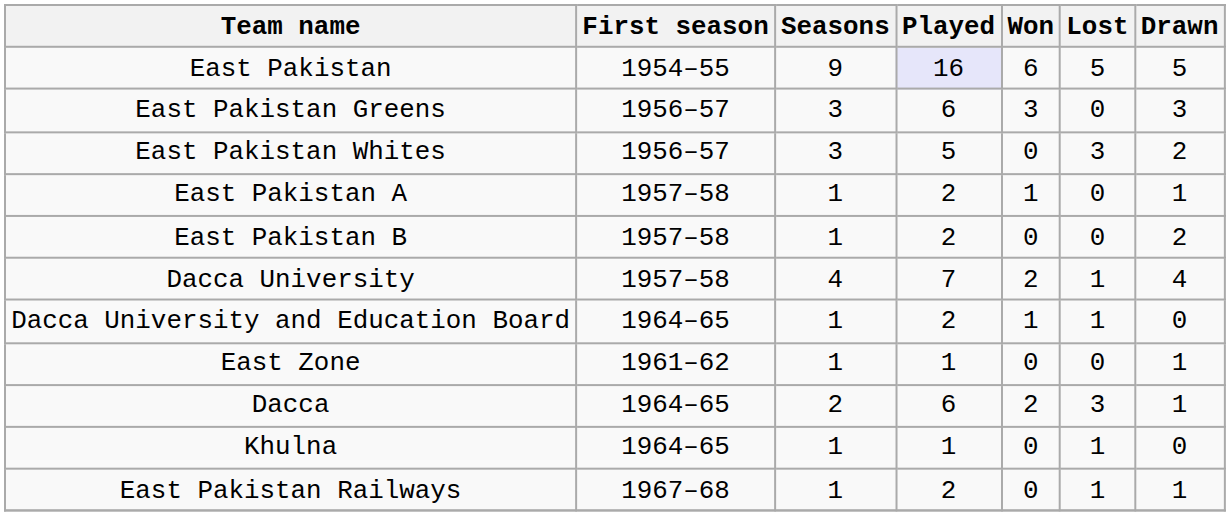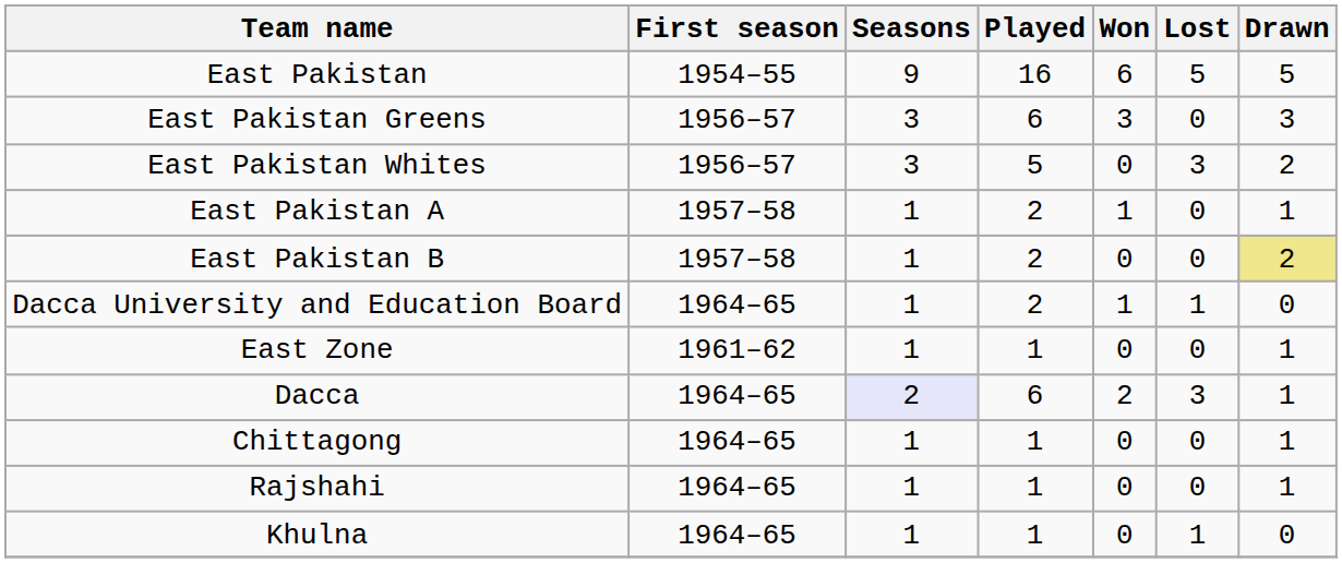 <table class="wikitable sortable">
 <tr align="center">
 <th>Team name</th>
 <th>First season</th>
 <th>Seasons</th>
 <th>Played</th>
 <th>Won</th>
 <th>Lost</th>
 <th>Drawn</th>
 </tr>
 <tr align="center">
 <td>East Pakistan</td>
 <td>1954–55</td>
 <td>9</td>
-<td style="background: lavender;">16</td>
+<td>16</td>
 <td>6</td>
 <td>5</td>
 <td>5</td>
 </tr>
 <tr align="center">
 <td>East Pakistan Greens</td>
 <td>1956–57</td>
 <td>3</td>
 <td>6</td>
 <td>3</td>
 <td>0</td>
 <td>3</td>
 </tr>
 <tr align="center">
 <td>East Pakistan Whites</td>
 <td>1956–57</td>
 <td>3</td>
 <td>5</td>
 <td>0</td>
 <td>3</td>
 <td>2</td>
 </tr>
 <tr align="center">
 <td>East Pakistan A</td>
 <td>1957–58</td>
 <td>1</td>
 <td>2</td>
 <td>1</td>
 <td>0</td>
 <td>1</td>
 </tr>
 <tr align="center">
 <td>East Pakistan B</td>
 <td>1957–58</td>
 <td>1</td>
 <td>2</td>
 <td>0</td>
 <td>0</td>
-<td>2</td>
-</tr>
-<tr align="center">
-<td>Dacca University</td>
-<td>1957–58</td>
-<td>4</td>
-<td>7</td>
-<td>2</td>
-<td>1</td>
-<td>4</td>
+<td style="background: khaki;">2</td>
 </tr>
 <tr align="center">
 <td>Dacca University and Education Board</td>
 <td>1964–65</td>
 <td>1</td>
 <td>2</td>
 <td>1</td>
 <td>1</td>
 <td>0</td>
 </tr>
 <tr align="center">
 <td>East Zone</td>
 <td>1961–62</td>
 <td>1</td>
 <td>1</td>
 <td>0</td>
 <td>0</td>
 <td>1</td>
 </tr>
 <tr align="center">
 <td>Dacca</td>
 <td>1964–65</td>
-<td>2</td>
+<td style="background: lavender;">2</td>
 <td>6</td>
 <td>2</td>
 <td>3</td>
+<td>1</td>
+</tr>
+<tr align="center">
+<td>Chittagong</td>
+<td>1964–65</td>
+<td>1</td>
+<td>1</td>
+<td>0</td>
+<td>0</td>
+<td>1</td>
+</tr>
+<tr align="center">
+<td>Rajshahi</td>
+<td>1964–65</td>
+<td>1</td>
+<td>1</td>
+<td>0</td>
+<td>0</td>
 <td>1</td>
 </tr>
 <tr align="center">
 <td>Khulna</td>
 <td>1964–65</td>
 <td>1</td>
 <td>1</td>
 <td>0</td>
 <td>1</td>
 <td>0</td>
 </tr>
 <tr align="center">
-<td>East Pakistan Railways</td>
-<td>1967–68</td>
-<td>1</td>
-<td>2</td>
-<td>0</td>
-<td>1</td>
-<td>1</td>
-</tr>
-<tr align="center">
 </tr>
 </table>
